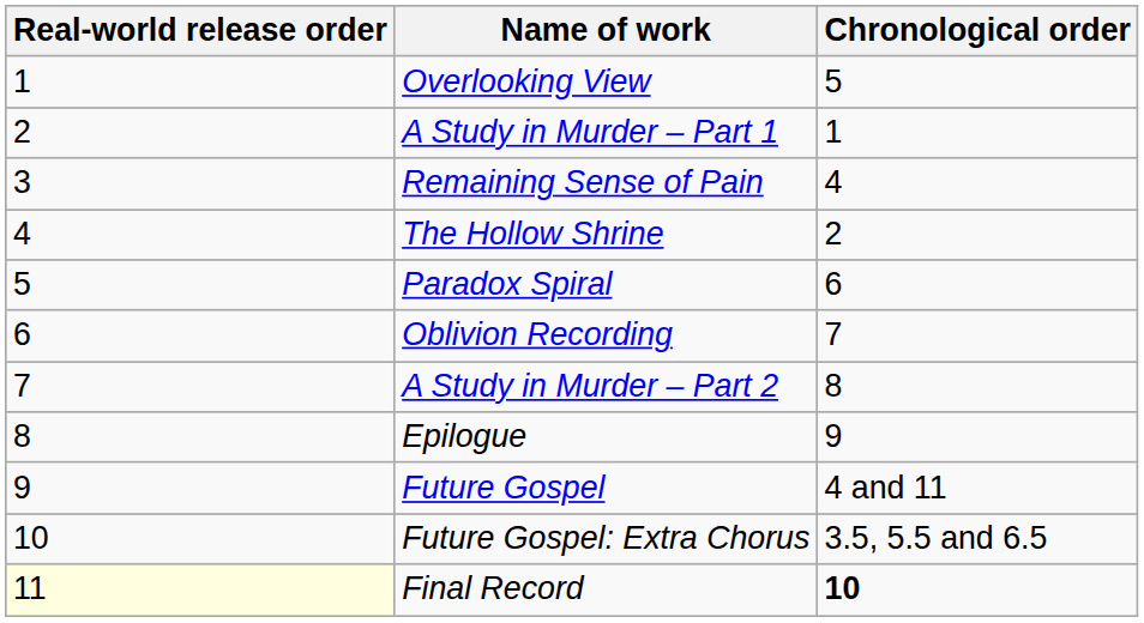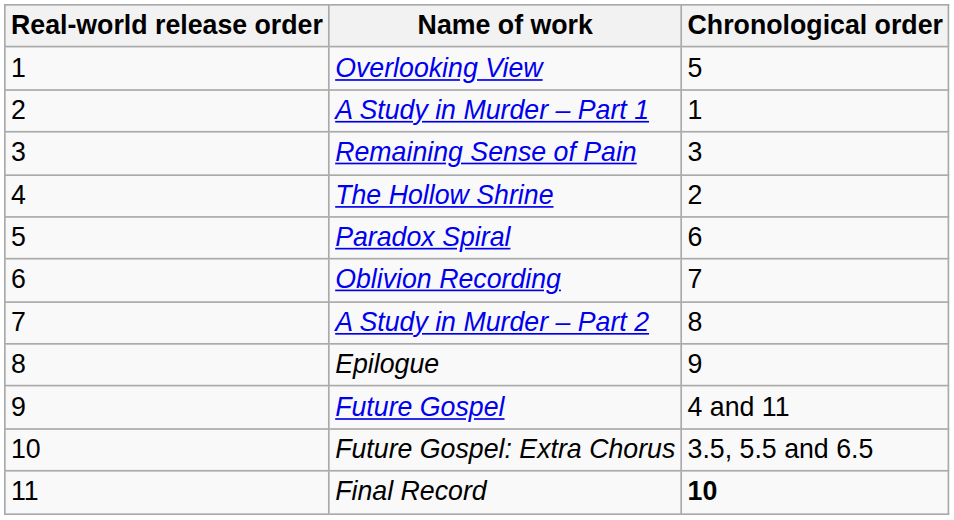 <table class="wikitable sortable">
 <tr>
 <th>Real-world release order</th>
 <th>Name of work</th>
 <th>Chronological order</th>
 </tr>
 <tr>
 <td>1</td>
 <td><em><a href='#'>Overlooking View</a></em></td>
 <td>5</td>
 </tr>
 <tr>
 <td>2</td>
 <td><em><a href='#'>A Study in Murder – Part 1</a></em></td>
 <td>1</td>
 </tr>
 <tr>
 <td>3</td>
 <td><em><a href='#'>Remaining Sense of Pain</a></em></td>
-<td>4</td>
+<td>3</td>
 </tr>
 <tr>
 <td>4</td>
 <td><em><a href='#'>The Hollow Shrine</a></em></td>
 <td>2</td>
 </tr>
 <tr>
 <td>5</td>
 <td><em><a href='#'>Paradox Spiral</a></em></td>
 <td>6</td>
 </tr>
 <tr>
 <td>6</td>
 <td><em><a href='#'>Oblivion Recording</a></em></td>
 <td>7</td>
 </tr>
 <tr>
 <td>7</td>
 <td><em><a href='#'>A Study in Murder – Part 2</a></em></td>
 <td>8</td>
 </tr>
 <tr>
 <td>8</td>
 <td><em>Epilogue</em></td>
 <td>9</td>
 </tr>
 <tr>
 <td>9</td>
 <td><em><a href='#'>Future Gospel</a></em></td>
 <td>4 and 11</td>
 </tr>
 <tr>
 <td>10</td>
 <td><em>Future Gospel: Extra Chorus</em></td>
 <td>3.5, 5.5 and 6.5</td>
 </tr>
 <tr>
-<td style="background: lightyellow;">11</td>
+<td>11</td>
 <td><em>Final Record</em></td>
 <td><strong>10</strong></td>
 </tr>
 </table>
